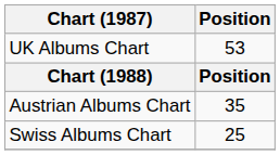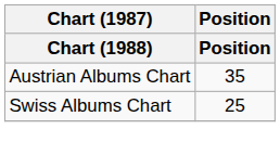 <table class="wikitable" style="text-align:center;">
 <tr>
 <th>Chart (1987)</th>
 <th>Position</th>
-</tr>
-<tr>
-<td align="left">UK Albums Chart</td>
-<td>53</td>
 </tr>
 <tr>
 <th>Chart (1988)</th>
 <th>Position</th>
 </tr>
 <tr>
 <td align="left">Austrian Albums Chart</td>
 <td>35</td>
 </tr>
 <tr>
 <td align="left">Swiss Albums Chart</td>
 <td>25</td>
 </tr>
 <tr>
 </tr>
 </table>
